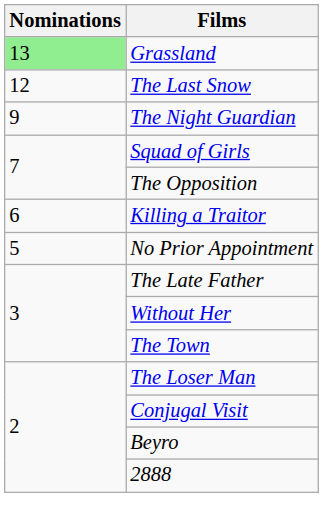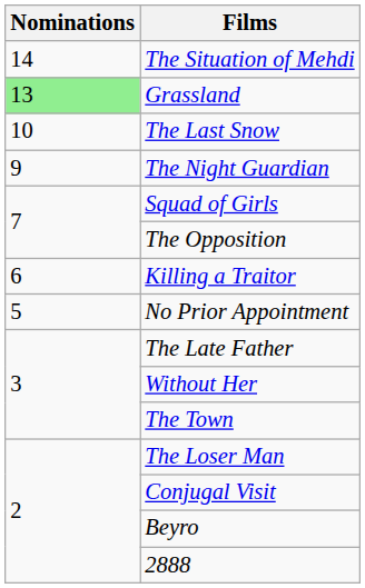 <table class="wikitable">
 <tr>
 <th>Nominations</th>
 <th>Films</th>
 </tr>
 <tr>
+<td>14</td>
+<td><em><a href='#'>The Situation of Mehdi</a></em></td>
+</tr>
+<tr>
 <td style="background: lightgreen;">13</td>
 <td><em><a href='#'>Grassland</a></em></td>
 </tr>
 <tr>
-<td>12</td>
+<td>10</td>
 <td><em><a href='#'>The Last Snow</a></em></td>
 </tr>
 <tr>
 <td>9</td>
 <td><em><a href='#'>The Night Guardian</a></em></td>
 </tr>
 <tr>
 <td rowspan="2">7</td>
 <td><em><a href='#'>Squad of Girls</a></em></td>
 </tr>
 <tr>
 <td><em>The Opposition</em></td>
 </tr>
 <tr>
 <td>6</td>
 <td><em><a href='#'>Killing a Traitor</a></em></td>
 </tr>
 <tr>
 <td>5</td>
 <td><em>No Prior Appointment</em></td>
 </tr>
 <tr>
 <td rowspan="3">3</td>
 <td><em>The Late Father</em></td>
 </tr>
 <tr>
 <td><em><a href='#'>Without Her</a></em></td>
 </tr>
 <tr>
 <td><em><a href='#'>The Town</a></em></td>
 </tr>
 <tr>
 <td rowspan="4">2</td>
 <td><em><a href='#'>The Loser Man</a></em></td>
 </tr>
 <tr>
 <td><em><a href='#'>Conjugal Visit</a></em></td>
 </tr>
 <tr>
 <td><em>Beyro</em></td>
 </tr>
 <tr>
 <td><em>2888</em></td>
 </tr>
 </table>
